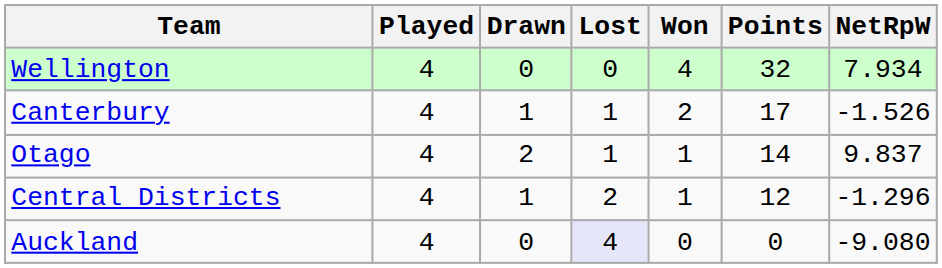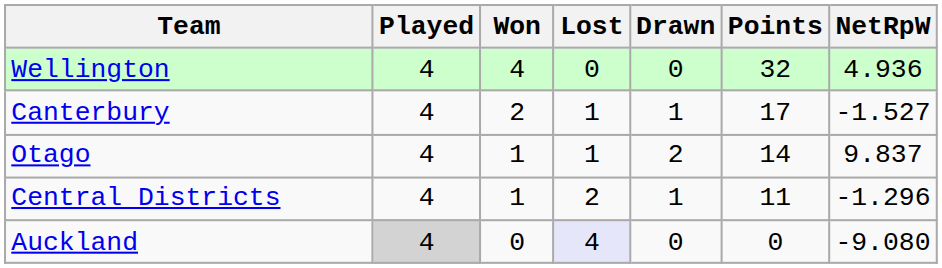 <table class="wikitable" style="text-align:center;">
 <tr>
 <th width=175>Team</th>
 <th style="width:30px;" abbr="Played">Played</th>
+<th style="width:30px;" abbr="Won">Won</th>
+<th style="width:30px;" abbr="Lost">Lost</th>
 <th style="width:30px;" abbr="Drawn">Drawn</th>
-<th style="width:30px;" abbr="Lost">Lost</th>
-<th style="width:30px;" abbr="Won">Won</th>
 <th style="width:30px;" abbr="Points">Points</th>
 <th style="width:30px;" abbr="NetRpW">NetRpW</th>
 </tr>
 <tr style="background:#cfc">
 <td style="text-align:left;"><a href='#'>Wellington</a></td>
 <td>4</td>
+<td>4</td>
 <td>0</td>
 <td>0</td>
-<td>4</td>
 <td>32</td>
-<td>7.934</td>
+<td>4.936</td>
 </tr>
 <tr>
 <td style="text-align:left;"><a href='#'>Canterbury</a></td>
 <td>4</td>
+<td>2</td>
 <td>1</td>
 <td>1</td>
-<td>2</td>
 <td>17</td>
-<td>-1.526</td>
+<td>-1.527</td>
 </tr>
 <tr>
 <td style="text-align:left;"><a href='#'>Otago</a></td>
 <td>4</td>
-<td>2</td>
 <td>1</td>
 <td>1</td>
+<td>2</td>
 <td>14</td>
 <td>9.837</td>
 </tr>
 <tr>
 <td style="text-align:left;"><a href='#'>Central Districts</a></td>
 <td>4</td>
 <td>1</td>
 <td>2</td>
 <td>1</td>
-<td>12</td>
+<td>11</td>
 <td>-1.296</td>
 </tr>
 <tr>
 <td style="text-align:left;"><a href='#'>Auckland</a></td>
-<td>4</td>
+<td style="background: lightgrey;">4</td>
 <td>0</td>
 <td style="background: lavender;">4</td>
 <td>0</td>
 <td>0</td>
 <td>-9.080</td>
 </tr>
 </table>
